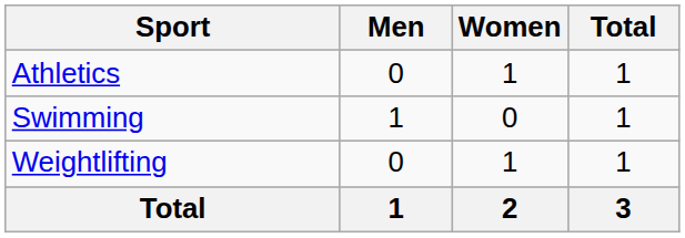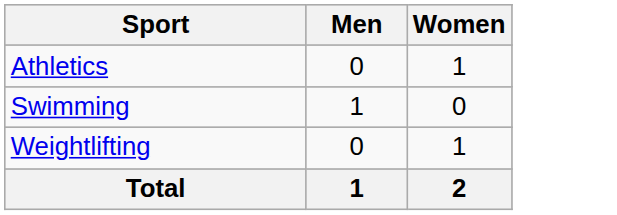 <table class="wikitable sortable" style="text-align:center;">
 <tr>
 <th width=180>Sport</th>
 <th width=55>Men</th>
 <th width=55>Women</th>
-<th width=55>Total</th>
 </tr>
 <tr>
 <td align=left><a href='#'>Athletics</a></td>
 <td>0</td>
-<td>1</td>
 <td>1</td>
 </tr>
 <tr>
 <td align=left><a href='#'>Swimming</a></td>
 <td>1</td>
 <td>0</td>
-<td>1</td>
 </tr>
 <tr>
 <td align=left><a href='#'>Weightlifting</a></td>
 <td>0</td>
-<td>1</td>
 <td>1</td>
 </tr>
 <tr>
 <th>Total</th>
 <th>1</th>
 <th>2</th>
-<th>3</th>
 </tr>
 </table>
